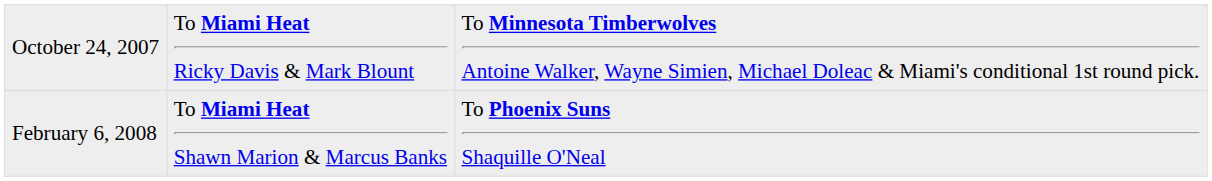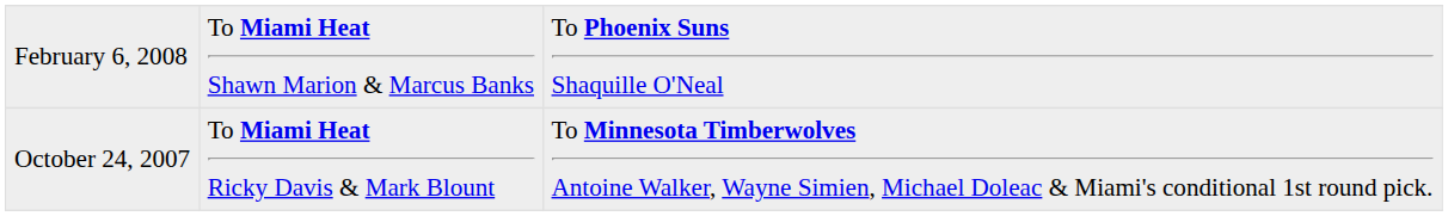 <table border=1 style="border-collapse:collapse" bordercolor="#DFDFDF"  cellpadding="5">
+<tr>
+</tr>
+<tr bgcolor="eeeeee">
+<td>February 6, 2008</td>
+<td valign="top">To <strong><a href='#'>Miami Heat</a></strong> <hr><a href='#'>Shawn Marion</a> & <a href='#'>Marcus Banks</a></td>
+<td valign="top">To <strong><a href='#'>Phoenix Suns</a></strong> <hr><a href='#'>Shaquille O'Neal</a></td>
+</tr>
 <tr>
 </tr>
 <tr bgcolor="eeeeee">
 <td>October 24, 2007</td>
 <td valign="top">To <strong><a href='#'>Miami Heat</a></strong> <hr><a href='#'>Ricky Davis</a> & <a href='#'>Mark Blount</a></td>
 <td valign="top">To <strong><a href='#'>Minnesota Timberwolves</a></strong> <hr><a href='#'>Antoine Walker</a>, <a href='#'>Wayne Simien</a>, <a href='#'>Michael Doleac</a> & Miami's conditional 1st round pick.</td>
 </tr>
-<tr>
-</tr>
-<tr bgcolor="eeeeee">
-<td>February 6, 2008</td>
-<td valign="top">To <strong><a href='#'>Miami Heat</a></strong> <hr><a href='#'>Shawn Marion</a> & <a href='#'>Marcus Banks</a></td>
-<td valign="top">To <strong><a href='#'>Phoenix Suns</a></strong> <hr><a href='#'>Shaquille O'Neal</a></td>
-</tr>
 </table>
